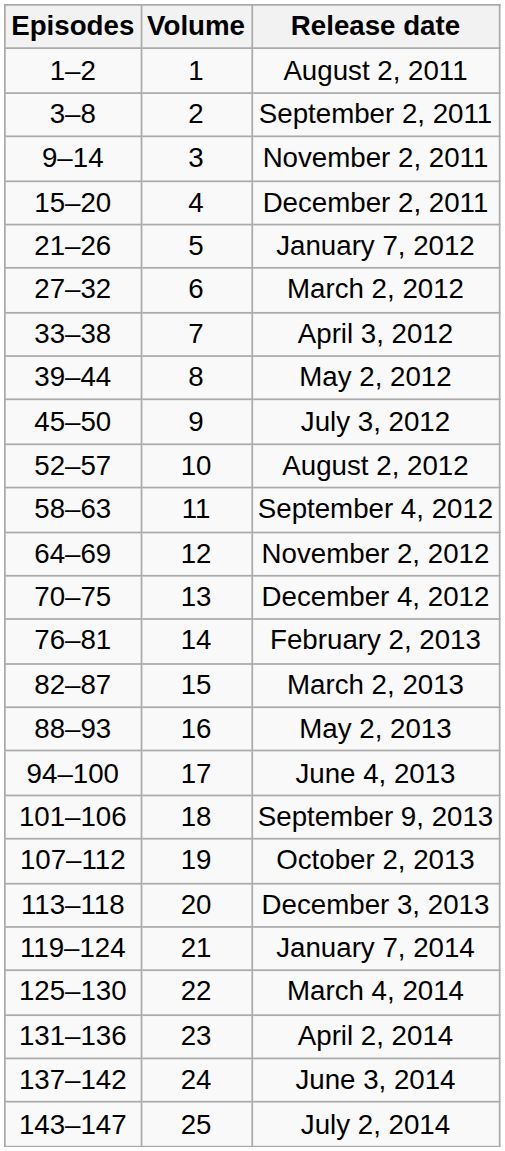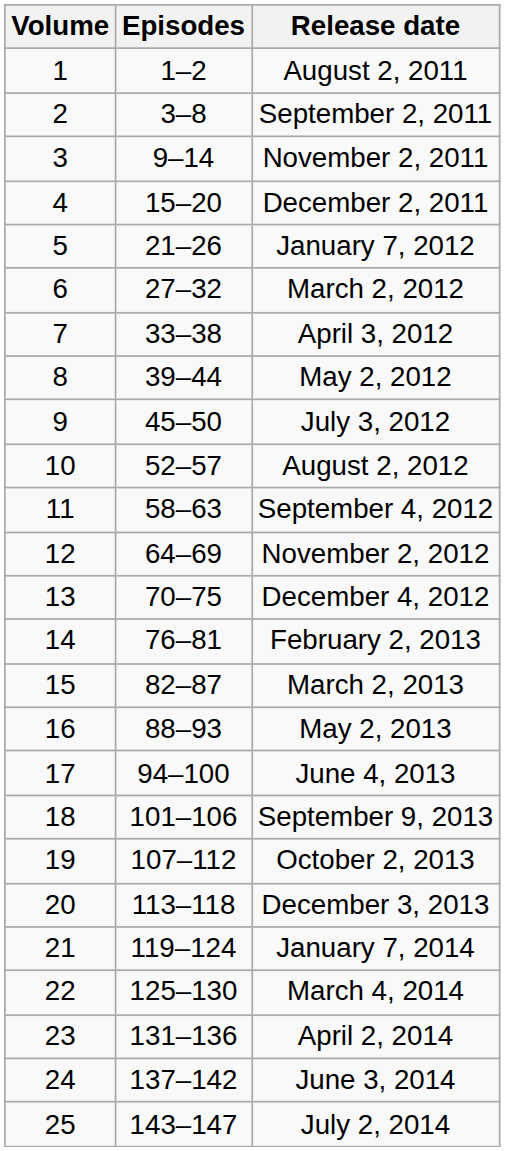 <table class="wikitable" style="text-align: center">
 <tr>
+<th>Volume</th>
 <th>Episodes</th>
-<th>Volume</th>
 <th>Release date</th>
 </tr>
 <tr>
+<td>1</td>
 <td>1–2</td>
-<td>1</td>
 <td>August 2, 2011</td>
 </tr>
 <tr>
+<td>2</td>
 <td>3–8</td>
-<td>2</td>
 <td>September 2, 2011</td>
 </tr>
 <tr>
+<td>3</td>
 <td>9–14</td>
-<td>3</td>
 <td>November 2, 2011</td>
 </tr>
 <tr>
+<td>4</td>
 <td>15–20</td>
-<td>4</td>
 <td>December 2, 2011</td>
 </tr>
 <tr>
+<td>5</td>
 <td>21–26</td>
-<td>5</td>
 <td>January 7, 2012</td>
 </tr>
 <tr>
+<td>6</td>
 <td>27–32</td>
-<td>6</td>
 <td>March 2, 2012</td>
 </tr>
 <tr>
+<td>7</td>
 <td>33–38</td>
-<td>7</td>
 <td>April 3, 2012</td>
 </tr>
 <tr>
+<td>8</td>
 <td>39–44</td>
-<td>8</td>
 <td>May 2, 2012</td>
 </tr>
 <tr>
+<td>9</td>
 <td>45–50</td>
-<td>9</td>
 <td>July 3, 2012</td>
 </tr>
 <tr>
+<td>10</td>
 <td>52–57</td>
-<td>10</td>
 <td>August 2, 2012</td>
 </tr>
 <tr>
+<td>11</td>
 <td>58–63</td>
-<td>11</td>
 <td>September 4, 2012</td>
 </tr>
 <tr>
+<td>12</td>
 <td>64–69</td>
-<td>12</td>
 <td>November 2, 2012</td>
 </tr>
 <tr>
+<td>13</td>
 <td>70–75</td>
-<td>13</td>
 <td>December 4, 2012</td>
 </tr>
 <tr>
+<td>14</td>
 <td>76–81</td>
-<td>14</td>
 <td>February 2, 2013</td>
 </tr>
 <tr>
+<td>15</td>
 <td>82–87</td>
-<td>15</td>
 <td>March 2, 2013</td>
 </tr>
 <tr>
+<td>16</td>
 <td>88–93</td>
-<td>16</td>
 <td>May 2, 2013</td>
 </tr>
 <tr>
+<td>17</td>
 <td>94–100</td>
-<td>17</td>
 <td>June 4, 2013</td>
 </tr>
 <tr>
+<td>18</td>
 <td>101–106</td>
-<td>18</td>
 <td>September 9, 2013</td>
 </tr>
 <tr>
+<td>19</td>
 <td>107–112</td>
-<td>19</td>
 <td>October 2, 2013</td>
 </tr>
 <tr>
+<td>20</td>
 <td>113–118</td>
-<td>20</td>
 <td>December 3, 2013</td>
 </tr>
 <tr>
+<td>21</td>
 <td>119–124</td>
-<td>21</td>
 <td>January 7, 2014</td>
 </tr>
 <tr>
+<td>22</td>
 <td>125–130</td>
-<td>22</td>
 <td>March 4, 2014</td>
 </tr>
 <tr>
+<td>23</td>
 <td>131–136</td>
-<td>23</td>
 <td>April 2, 2014</td>
 </tr>
 <tr>
+<td>24</td>
 <td>137–142</td>
-<td>24</td>
 <td>June 3, 2014</td>
 </tr>
 <tr>
+<td>25</td>
 <td>143–147</td>
-<td>25</td>
 <td>July 2, 2014</td>
 </tr>
 </table>
